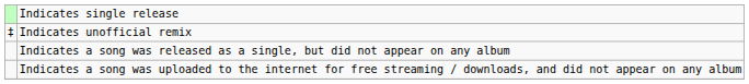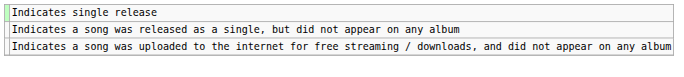 <table class="wikitable" style="font-size:90%;">
 <tr>
 <td style="background-color:#bfffc0"></td>
 <td>Indicates single release</td>
-</tr>
-<tr>
-<td>‡</td>
-<td>Indicates unofficial remix</td>
 </tr>
 <tr>
 <td></td>
 <td>Indicates a song was released as a single, but did not appear on any album</td>
 </tr>
 <tr>
 <td></td>
 <td>Indicates a song was uploaded to the internet for free streaming / downloads, and did not appear on any album</td>
 </tr>
 <tr>
 </tr>
 </table>
